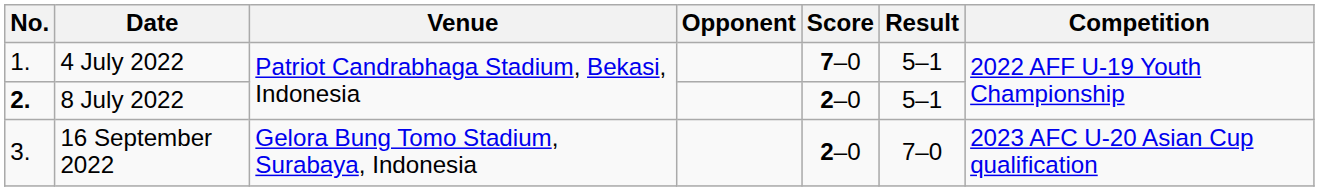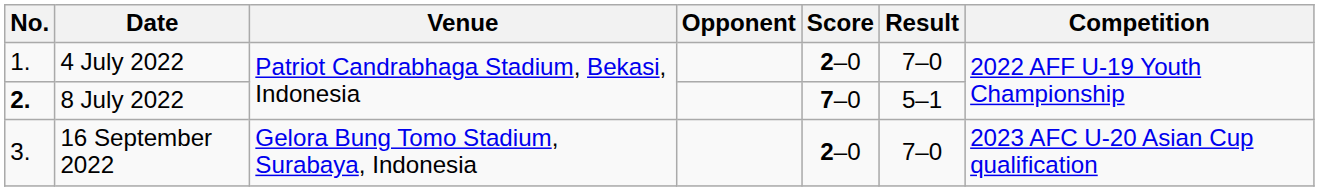 <table class="wikitable">
 <tr>
 <th>No.</th>
 <th>Date</th>
 <th>Venue</th>
 <th>Opponent</th>
 <th>Score</th>
 <th>Result</th>
 <th>Competition</th>
 </tr>
 <tr>
 <td>1.</td>
 <td>4 July 2022</td>
 <td rowspan="2"><a href='#'>Patriot Candrabhaga Stadium</a>, <a href='#'>Bekasi</a>, Indonesia</td>
 <td></td>
-<td align=center><strong>7</strong>–0</td>
-<td align=center>5–1</td>
+<td align=center><strong>2</strong>–0</td>
+<td align=center>7–0</td>
 <td rowspan="2"><a href='#'>2022 AFF U-19 Youth Championship</a></td>
 </tr>
 <tr>
 <td><strong>2.</strong></td>
 <td>8 July 2022</td>
 <td></td>
-<td align=center><strong>2</strong>–0</td>
+<td align=center><strong>7</strong>–0</td>
 <td align=center>5–1</td>
 </tr>
 <tr>
 <td>3.</td>
 <td>16 September 2022</td>
 <td><a href='#'>Gelora Bung Tomo Stadium</a>, <a href='#'>Surabaya</a>, Indonesia</td>
 <td></td>
 <td align=center><strong>2</strong>–0</td>
 <td align=center>7–0</td>
 <td><a href='#'>2023 AFC U-20 Asian Cup qualification</a></td>
 </tr>
 </table>
